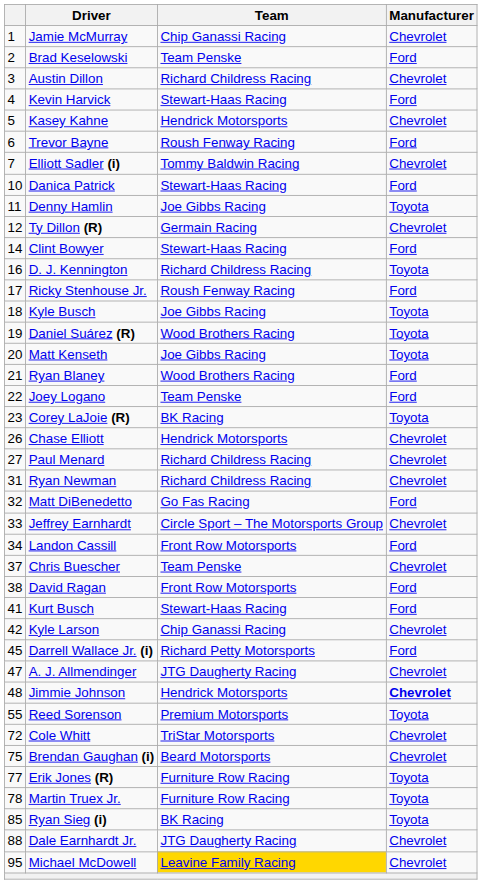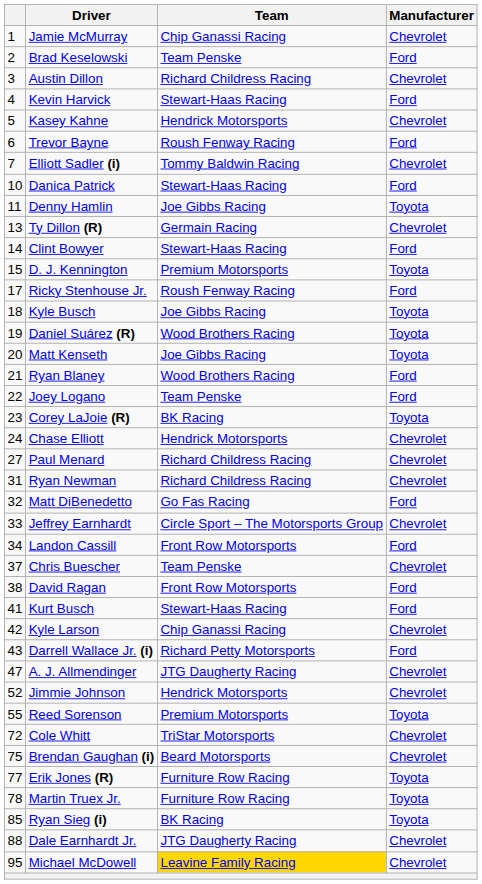 <table class="wikitable" style="font-size:95%">
 <tr>
 <th></th>
 <th>Driver</th>
 <th>Team</th>
 <th>Manufacturer</th>
 </tr>
 <tr>
 <td>1</td>
 <td><a href='#'>Jamie McMurray</a></td>
 <td><a href='#'>Chip Ganassi Racing</a></td>
 <td><a href='#'>Chevrolet</a></td>
 </tr>
 <tr>
 <td>2</td>
 <td><a href='#'>Brad Keselowski</a></td>
 <td><a href='#'>Team Penske</a></td>
 <td><a href='#'>Ford</a></td>
 </tr>
 <tr>
 <td>3</td>
 <td><a href='#'>Austin Dillon</a></td>
 <td><a href='#'>Richard Childress Racing</a></td>
 <td><a href='#'>Chevrolet</a></td>
 </tr>
 <tr>
 <td>4</td>
 <td><a href='#'>Kevin Harvick</a></td>
 <td><a href='#'>Stewart-Haas Racing</a></td>
 <td><a href='#'>Ford</a></td>
 </tr>
 <tr>
 <td>5</td>
 <td><a href='#'>Kasey Kahne</a></td>
 <td><a href='#'>Hendrick Motorsports</a></td>
 <td><a href='#'>Chevrolet</a></td>
 </tr>
 <tr>
 <td>6</td>
 <td><a href='#'>Trevor Bayne</a></td>
 <td><a href='#'>Roush Fenway Racing</a></td>
 <td><a href='#'>Ford</a></td>
 </tr>
 <tr>
 <td>7</td>
 <td><a href='#'>Elliott Sadler</a> <strong>(i)</strong></td>
 <td><a href='#'>Tommy Baldwin Racing</a></td>
 <td><a href='#'>Chevrolet</a></td>
 </tr>
 <tr>
 <td>10</td>
 <td><a href='#'>Danica Patrick</a></td>
 <td><a href='#'>Stewart-Haas Racing</a></td>
 <td><a href='#'>Ford</a></td>
 </tr>
 <tr>
 <td>11</td>
 <td><a href='#'>Denny Hamlin</a></td>
 <td><a href='#'>Joe Gibbs Racing</a></td>
 <td><a href='#'>Toyota</a></td>
 </tr>
 <tr>
-<td>12</td>
+<td>13</td>
 <td><a href='#'>Ty Dillon</a> <strong>(R)</strong></td>
 <td><a href='#'>Germain Racing</a></td>
 <td><a href='#'>Chevrolet</a></td>
 </tr>
 <tr>
 <td>14</td>
 <td><a href='#'>Clint Bowyer</a></td>
 <td><a href='#'>Stewart-Haas Racing</a></td>
 <td><a href='#'>Ford</a></td>
 </tr>
 <tr>
-<td>16</td>
+<td>15</td>
 <td><a href='#'>D. J. Kennington</a></td>
-<td><a href='#'>Richard Childress Racing</a></td>
+<td><a href='#'>Premium Motorsports</a></td>
 <td><a href='#'>Toyota</a></td>
 </tr>
 <tr>
 <td>17</td>
 <td><a href='#'>Ricky Stenhouse Jr.</a></td>
 <td><a href='#'>Roush Fenway Racing</a></td>
 <td><a href='#'>Ford</a></td>
 </tr>
 <tr>
 <td>18</td>
 <td><a href='#'>Kyle Busch</a></td>
 <td><a href='#'>Joe Gibbs Racing</a></td>
 <td><a href='#'>Toyota</a></td>
 </tr>
 <tr>
 <td>19</td>
 <td><a href='#'>Daniel Suárez</a> <strong>(R)</strong></td>
 <td><a href='#'>Wood Brothers Racing</a></td>
 <td><a href='#'>Toyota</a></td>
 </tr>
 <tr>
 <td>20</td>
 <td><a href='#'>Matt Kenseth</a></td>
 <td><a href='#'>Joe Gibbs Racing</a></td>
 <td><a href='#'>Toyota</a></td>
 </tr>
 <tr>
 <td>21</td>
 <td><a href='#'>Ryan Blaney</a></td>
 <td><a href='#'>Wood Brothers Racing</a></td>
 <td><a href='#'>Ford</a></td>
 </tr>
 <tr>
 <td>22</td>
 <td><a href='#'>Joey Logano</a></td>
 <td><a href='#'>Team Penske</a></td>
 <td><a href='#'>Ford</a></td>
 </tr>
 <tr>
 <td>23</td>
 <td><a href='#'>Corey LaJoie</a> <strong>(R)</strong></td>
 <td><a href='#'>BK Racing</a></td>
 <td><a href='#'>Toyota</a></td>
 </tr>
 <tr>
-<td>26</td>
+<td>24</td>
 <td><a href='#'>Chase Elliott</a></td>
 <td><a href='#'>Hendrick Motorsports</a></td>
 <td><a href='#'>Chevrolet</a></td>
 </tr>
 <tr>
 <td>27</td>
 <td><a href='#'>Paul Menard</a></td>
 <td><a href='#'>Richard Childress Racing</a></td>
 <td><a href='#'>Chevrolet</a></td>
 </tr>
 <tr>
 <td>31</td>
 <td><a href='#'>Ryan Newman</a></td>
 <td><a href='#'>Richard Childress Racing</a></td>
 <td><a href='#'>Chevrolet</a></td>
 </tr>
 <tr>
 <td>32</td>
 <td><a href='#'>Matt DiBenedetto</a></td>
 <td><a href='#'>Go Fas Racing</a></td>
 <td><a href='#'>Ford</a></td>
 </tr>
 <tr>
 <td>33</td>
 <td><a href='#'>Jeffrey Earnhardt</a></td>
 <td><a href='#'>Circle Sport – The Motorsports Group</a></td>
 <td><a href='#'>Chevrolet</a></td>
 </tr>
 <tr>
 <td>34</td>
 <td><a href='#'>Landon Cassill</a></td>
 <td><a href='#'>Front Row Motorsports</a></td>
 <td><a href='#'>Ford</a></td>
 </tr>
 <tr>
 <td>37</td>
 <td><a href='#'>Chris Buescher</a></td>
 <td><a href='#'>Team Penske</a></td>
 <td><a href='#'>Chevrolet</a></td>
 </tr>
 <tr>
 <td>38</td>
 <td><a href='#'>David Ragan</a></td>
 <td><a href='#'>Front Row Motorsports</a></td>
 <td><a href='#'>Ford</a></td>
 </tr>
 <tr>
 <td>41</td>
 <td><a href='#'>Kurt Busch</a></td>
 <td><a href='#'>Stewart-Haas Racing</a></td>
 <td><a href='#'>Ford</a></td>
 </tr>
 <tr>
 <td>42</td>
 <td><a href='#'>Kyle Larson</a></td>
 <td><a href='#'>Chip Ganassi Racing</a></td>
 <td><a href='#'>Chevrolet</a></td>
 </tr>
 <tr>
-<td>45</td>
+<td>43</td>
 <td><a href='#'>Darrell Wallace Jr.</a> <strong>(i)</strong></td>
 <td><a href='#'>Richard Petty Motorsports</a></td>
 <td><a href='#'>Ford</a></td>
 </tr>
 <tr>
 <td>47</td>
 <td><a href='#'>A. J. Allmendinger</a></td>
 <td><a href='#'>JTG Daugherty Racing</a></td>
 <td><a href='#'>Chevrolet</a></td>
 </tr>
 <tr>
-<td>48</td>
+<td>52</td>
 <td><a href='#'>Jimmie Johnson</a></td>
 <td><a href='#'>Hendrick Motorsports</a></td>
-<td><strong><a href='#'>Chevrolet</a></strong></td>
+<td><a href='#'>Chevrolet</a></td>
 </tr>
 <tr>
 <td>55</td>
 <td><a href='#'>Reed Sorenson</a></td>
 <td><a href='#'>Premium Motorsports</a></td>
 <td><a href='#'>Toyota</a></td>
 </tr>
 <tr>
 <td>72</td>
 <td><a href='#'>Cole Whitt</a></td>
 <td><a href='#'>TriStar Motorsports</a></td>
 <td><a href='#'>Chevrolet</a></td>
 </tr>
 <tr>
 <td>75</td>
 <td><a href='#'>Brendan Gaughan</a> <strong>(i)</strong></td>
 <td><a href='#'>Beard Motorsports</a></td>
 <td><a href='#'>Chevrolet</a></td>
 </tr>
 <tr>
 <td>77</td>
 <td><a href='#'>Erik Jones</a> <strong>(R)</strong></td>
 <td><a href='#'>Furniture Row Racing</a></td>
 <td><a href='#'>Toyota</a></td>
 </tr>
 <tr>
 <td>78</td>
 <td><a href='#'>Martin Truex Jr.</a></td>
 <td><a href='#'>Furniture Row Racing</a></td>
 <td><a href='#'>Toyota</a></td>
 </tr>
 <tr>
 <td>85</td>
 <td><a href='#'>Ryan Sieg</a> <strong>(i)</strong></td>
 <td><a href='#'>BK Racing</a></td>
 <td><a href='#'>Toyota</a></td>
 </tr>
 <tr>
 <td>88</td>
 <td><a href='#'>Dale Earnhardt Jr.</a></td>
 <td><a href='#'>JTG Daugherty Racing</a></td>
 <td><a href='#'>Chevrolet</a></td>
 </tr>
 <tr>
 <td>95</td>
 <td><a href='#'>Michael McDowell</a></td>
 <td style="background: gold;"><a href='#'>Leavine Family Racing</a></td>
 <td><a href='#'>Chevrolet</a></td>
 </tr>
 <tr>
 <th colspan="4"></th>
 </tr>
 </table>
